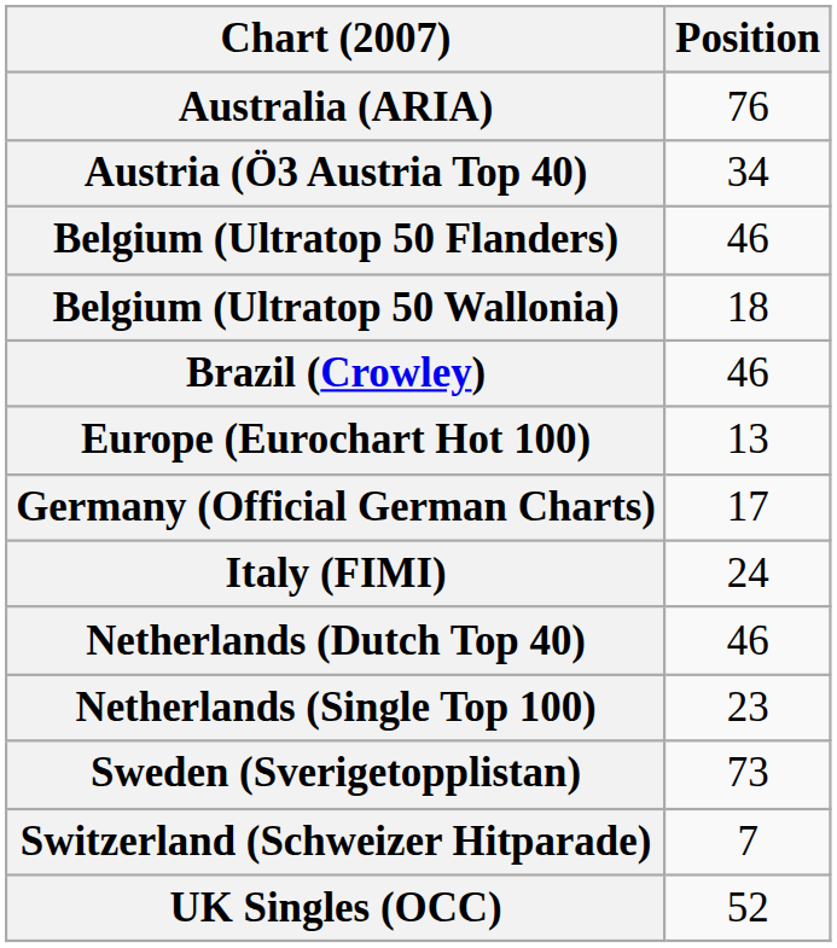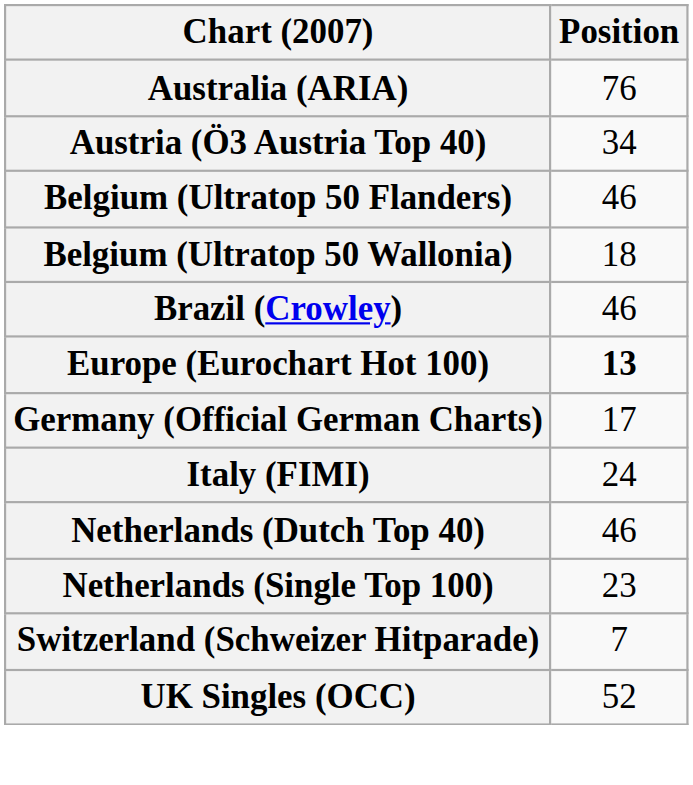 <table class="wikitable sortable plainrowheaders" style="text-align:center">
 <tr>
 <th scope="col">Chart (2007)</th>
 <th scope="col">Position</th>
 </tr>
 <tr>
 <th scope="row">Australia (ARIA)</th>
 <td style="text-align:center;">76</td>
 </tr>
 <tr>
 <th scope="row">Austria (Ö3 Austria Top 40)</th>
 <td style="text-align:center;">34</td>
 </tr>
 <tr>
 <th scope="row">Belgium (Ultratop 50 Flanders)</th>
 <td style="text-align:center;">46</td>
 </tr>
 <tr>
 <th scope="row">Belgium (Ultratop 50 Wallonia)</th>
 <td style="text-align:center;">18</td>
 </tr>
 <tr>
 <th scope="row">Brazil (<a href='#'>Crowley</a>)</th>
 <td style="text-align:center;">46</td>
 </tr>
 <tr>
 <th scope="row">Europe (Eurochart Hot 100)</th>
-<td style="text-align:center;">13</td>
+<td style="text-align:center;"><strong>13</strong></td>
 </tr>
 <tr>
 <th scope="row">Germany (Official German Charts)</th>
 <td style="text-align:center;">17</td>
 </tr>
 <tr>
 <th scope="row">Italy (FIMI)</th>
 <td style="text-align:center;">24</td>
 </tr>
 <tr>
 <th scope="row">Netherlands (Dutch Top 40)</th>
 <td style="text-align:center;">46</td>
 </tr>
 <tr>
 <th scope="row">Netherlands (Single Top 100)</th>
 <td style="text-align:center;">23</td>
 </tr>
 <tr>
-<th scope="row">Sweden (Sverigetopplistan)</th>
-<td style="text-align:center;">73</td>
-</tr>
-<tr>
 <th scope="row">Switzerland (Schweizer Hitparade)</th>
 <td style="text-align:center;">7</td>
 </tr>
 <tr>
 <th scope="row">UK Singles (OCC)</th>
 <td style="text-align:center;">52</td>
 </tr>
 </table>
